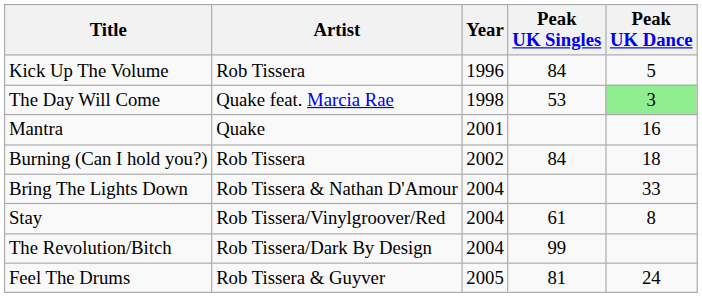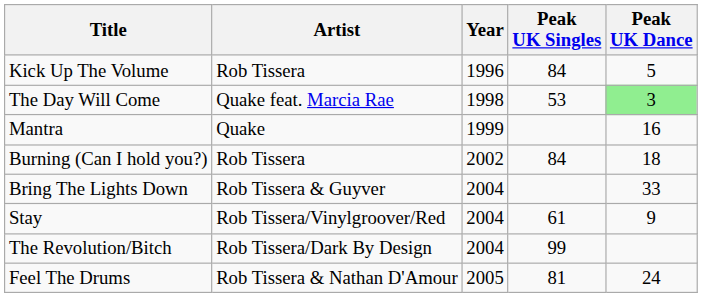 <table class="wikitable sortable">
 <tr>
 <th>Title</th>
 <th>Artist</th>
 <th>Year</th>
 <th>Peak <br><a href='#'>UK Singles</a></th>
 <th>Peak <br><a href='#'>UK Dance</a></th>
 </tr>
 <tr>
 <td>Kick Up The Volume</td>
 <td>Rob Tissera</td>
 <td>1996</td>
 <td style="text-align:center;">84</td>
 <td style="text-align:center;">5</td>
 </tr>
 <tr>
 <td>The Day Will Come</td>
 <td>Quake feat. <a href='#'>Marcia Rae</a></td>
 <td>1998</td>
 <td style="text-align:center;">53</td>
 <td style="background: lightgreen; text-align:center;">3</td>
 </tr>
 <tr>
 <td>Mantra</td>
 <td>Quake</td>
-<td>2001</td>
+<td>1999</td>
 <td></td>
 <td style="text-align:center;">16</td>
 </tr>
 <tr>
 <td>Burning (Can I hold you?)</td>
 <td>Rob Tissera</td>
 <td>2002</td>
 <td style="text-align:center;">84</td>
 <td style="text-align:center;">18</td>
 </tr>
 <tr>
 <td>Bring The Lights Down</td>
-<td>Rob Tissera & Nathan D'Amour</td>
+<td>Rob Tissera & Guyver</td>
 <td>2004</td>
 <td></td>
 <td style="text-align:center;">33</td>
 </tr>
 <tr>
 <td>Stay</td>
 <td>Rob Tissera/Vinylgroover/Red</td>
 <td>2004</td>
 <td style="text-align:center;">61</td>
-<td style="text-align:center;">8</td>
+<td style="text-align:center;">9</td>
 </tr>
 <tr>
 <td>The Revolution/Bitch</td>
 <td>Rob Tissera/Dark By Design</td>
 <td>2004</td>
 <td style="text-align:center;">99</td>
 <td></td>
 </tr>
 <tr>
 <td>Feel The Drums</td>
-<td>Rob Tissera & Guyver</td>
+<td>Rob Tissera & Nathan D'Amour</td>
 <td>2005</td>
 <td style="text-align:center;">81</td>
 <td style="text-align:center;">24</td>
 </tr>
 </table>
